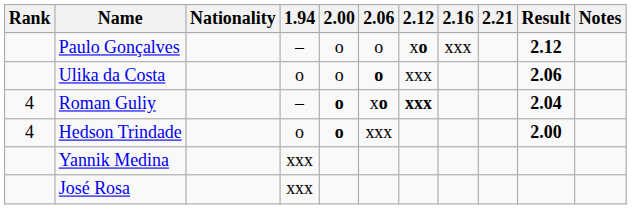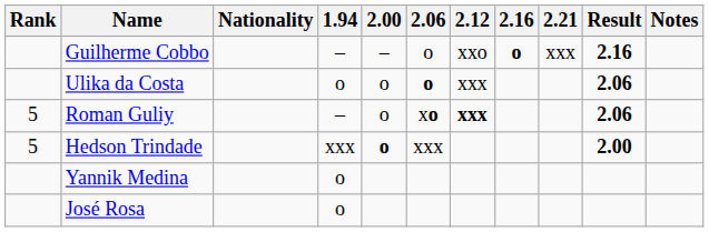 <table class="wikitable sortable" style="text-align:center">
 <tr>
 <th>Rank</th>
 <th>Name</th>
 <th>Nationality</th>
 <th>1.94</th>
 <th>2.00</th>
 <th>2.06</th>
 <th>2.12</th>
 <th>2.16</th>
 <th>2.21</th>
 <th>Result</th>
 <th>Notes</th>
 </tr>
 <tr>
 <td></td>
-<td align=left><a href='#'>Paulo Gonçalves</a></td>
+<td align=left><a href='#'>Guilherme Cobbo</a></td>
 <td align=left></td>
 <td>–</td>
+<td>–</td>
 <td>o</td>
-<td>o</td>
-<td>x<strong>o</strong></td>
+<td>xxo</td>
+<td><strong>o</strong></td>
 <td>xxx</td>
-<td></td>
-<td><strong>2.12</strong></td>
+<td><strong>2.16</strong></td>
 <td></td>
 </tr>
 <tr>
 <td></td>
 <td align=left><a href='#'>Ulika da Costa</a></td>
 <td align=left></td>
 <td>o</td>
 <td>o</td>
 <td><strong>o</strong></td>
 <td>xxx</td>
 <td></td>
 <td></td>
 <td><strong>2.06</strong></td>
 <td></td>
 </tr>
 <tr>
-<td>4</td>
+<td>5</td>
 <td align=left><a href='#'>Roman Guliy</a></td>
 <td align=left></td>
 <td>–</td>
-<td><strong>o</strong></td>
+<td>o</td>
 <td>x<strong>o</strong></td>
 <td><strong>xxx</strong></td>
 <td></td>
 <td></td>
-<td><strong>2.04</strong></td>
+<td><strong>2.06</strong></td>
 <td></td>
 </tr>
 <tr>
-<td>4</td>
+<td>5</td>
 <td align=left><a href='#'>Hedson Trindade</a></td>
 <td align=left></td>
-<td>o</td>
+<td>xxx</td>
 <td><strong>o</strong></td>
 <td>xxx</td>
 <td></td>
 <td></td>
 <td></td>
 <td><strong>2.00</strong></td>
 <td></td>
 </tr>
 <tr>
 <td></td>
 <td align=left><a href='#'>Yannik Medina</a></td>
 <td align=left></td>
-<td>xxx</td>
+<td>o</td>
 <td></td>
 <td></td>
 <td></td>
 <td></td>
 <td></td>
 <td><strong></strong></td>
 <td></td>
 </tr>
 <tr>
 <td></td>
 <td align=left><a href='#'>José Rosa</a></td>
 <td align=left></td>
-<td>xxx</td>
+<td>o</td>
 <td></td>
 <td></td>
 <td></td>
 <td></td>
 <td></td>
 <td><strong></strong></td>
 <td></td>
 </tr>
 </table>
